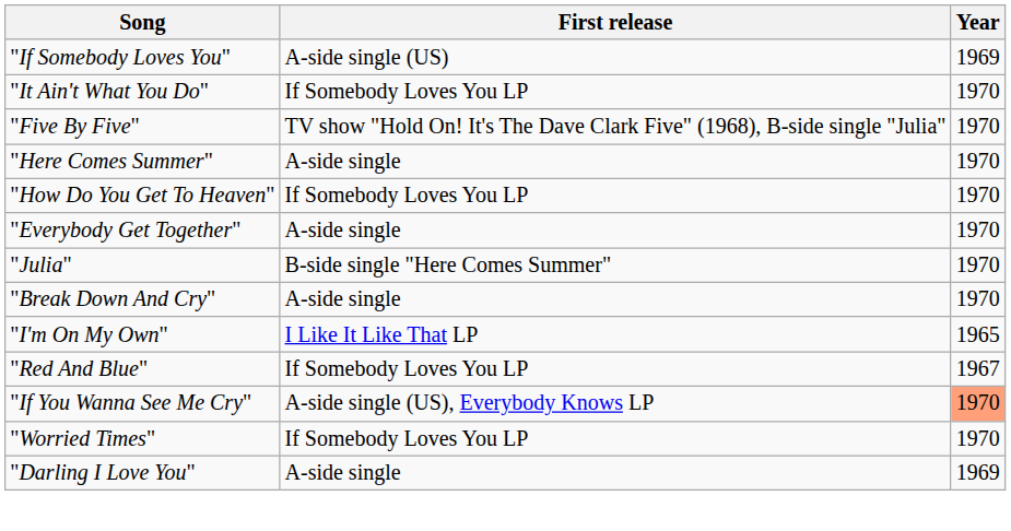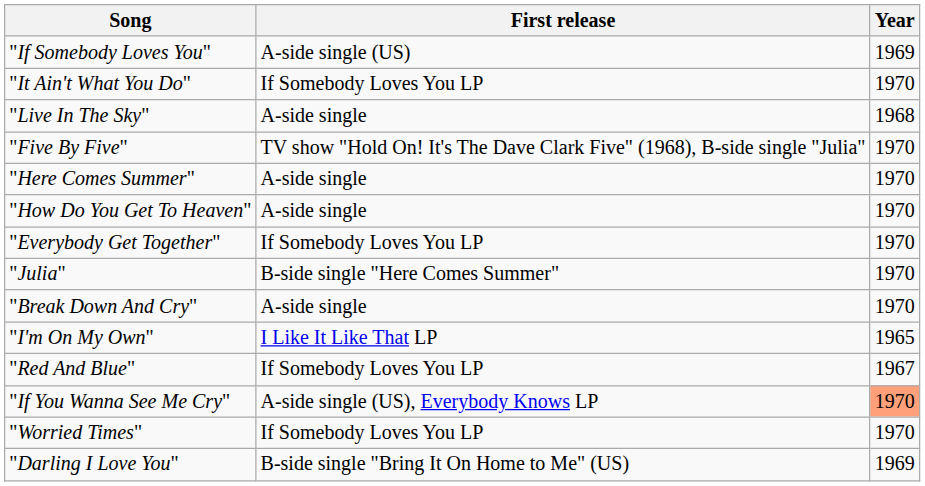 <table class="wikitable">
 <tr>
 <th>Song</th>
 <th>First release</th>
 <th>Year</th>
 </tr>
 <tr>
 <td>"<em>If Somebody Loves You</em>"</td>
 <td>A-side single (US)</td>
 <td>1969</td>
 </tr>
 <tr>
 <td>"<em>It Ain't What You Do</em>"</td>
 <td>If Somebody Loves You LP</td>
 <td>1970</td>
 </tr>
 <tr>
+<td>"<em>Live In The Sky</em>"</td>
+<td>A-side single</td>
+<td>1968</td>
+</tr>
+<tr>
 <td>"<em>Five By Five</em>"</td>
 <td>TV show "Hold On! It's The Dave Clark Five" (1968), B-side single "Julia"</td>
 <td>1970</td>
 </tr>
 <tr>
 <td>"<em>Here Comes Summer</em>"</td>
 <td>A-side single</td>
 <td>1970</td>
 </tr>
 <tr>
 <td>"<em>How Do You Get To Heaven</em>"</td>
-<td>If Somebody Loves You LP</td>
+<td>A-side single</td>
 <td>1970</td>
 </tr>
 <tr>
 <td>"<em>Everybody Get Together</em>"</td>
-<td>A-side single</td>
+<td>If Somebody Loves You LP</td>
 <td>1970</td>
 </tr>
 <tr>
 <td>"<em>Julia</em>"</td>
 <td>B-side single "Here Comes Summer"</td>
 <td>1970</td>
 </tr>
 <tr>
 <td>"<em>Break Down And Cry</em>"</td>
 <td>A-side single</td>
 <td>1970</td>
 </tr>
 <tr>
 <td>"<em>I'm On My Own</em>"</td>
 <td><a href='#'>I Like It Like That</a> LP</td>
 <td>1965</td>
 </tr>
 <tr>
 <td>"<em>Red And Blue</em>"</td>
 <td>If Somebody Loves You LP</td>
 <td>1967</td>
 </tr>
 <tr>
 <td>"<em>If You Wanna See Me Cry</em>"</td>
 <td>A-side single (US), <a href='#'>Everybody Knows</a> LP</td>
 <td style="background: lightsalmon;">1970</td>
 </tr>
 <tr>
 <td>"<em>Worried Times</em>"</td>
 <td>If Somebody Loves You LP</td>
 <td>1970</td>
 </tr>
 <tr>
 <td>"<em>Darling I Love You</em>"</td>
-<td>A-side single</td>
+<td>B-side single "Bring It On Home to Me" (US)</td>
 <td>1969</td>
 </tr>
 </table>
